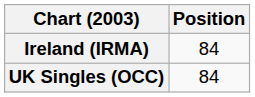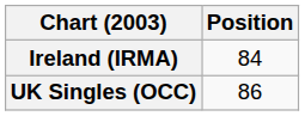 <table class="wikitable plainrowheaders" style="text-align:center">
 <tr>
 <th scope="col">Chart (2003)</th>
 <th scope="col">Position</th>
 </tr>
 <tr>
 <th scope="row">Ireland (IRMA)</th>
 <td>84</td>
 </tr>
 <tr>
 <th scope="row">UK Singles (OCC)</th>
-<td>84</td>
+<td>86</td>
 </tr>
 </table>
